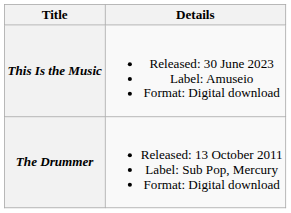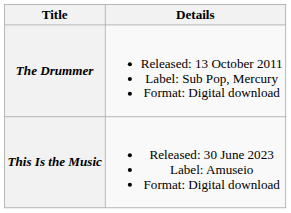 <table class="wikitable plainrowheaders" style="text-align:center;">
 <tr>
 <th scope="col">Title</th>
 <th scope="col">Details</th>
 </tr>
 <tr>
+<th scope="row"><em>The Drummer</em></th>
+<td><br><ul><li>Released: 13 October 2011</li><li>Label: Sub Pop, Mercury</li><li>Format: Digital download</li></ul></td>
+</tr>
+<tr>
 <th scope="row"><em>This Is the Music</em><br></th>
 <td><br><ul><li>Released: 30 June 2023</li><li>Label: Amuseio</li><li>Format: Digital download</li></ul></td>
 </tr>
-<tr>
-<th scope="row"><em>The Drummer</em></th>
-<td><br><ul><li>Released: 13 October 2011</li><li>Label: Sub Pop, Mercury</li><li>Format: Digital download</li></ul></td>
-</tr>
 </table>
